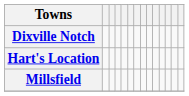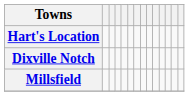 <table class="wikitable sortable" style=margin:auto;margin:auto>
 <tr valign=bottom>
 <th>Towns</th>
 <th></th>
 <th></th>
 <th></th>
 <th></th>
 <th></th>
 <th></th>
 <th></th>
 <th></th>
 <th></th>
 <th></th>
 <th></th>
 <th></th>
 <th></th>
 </tr>
 <tr>
-<th><a href='#'>Dixville Notch</a></th>
+<th><a href='#'>Hart's Location</a></th>
 <td></td>
 <td></td>
 <td></td>
 <td></td>
 <td></td>
 <td></td>
 <td></td>
 <td></td>
 <td></td>
 <td></td>
 <td></td>
 <td></td>
 <td></td>
 </tr>
 <tr>
-<th><a href='#'>Hart's Location</a></th>
+<th><a href='#'>Dixville Notch</a></th>
 <td></td>
 <td></td>
 <td></td>
 <td></td>
 <td></td>
 <td></td>
 <td></td>
 <td></td>
 <td></td>
 <td></td>
 <td></td>
 <td></td>
 <td></td>
 </tr>
 <tr>
 <th><a href='#'>Millsfield</a></th>
 <td></td>
 <td></td>
 <td></td>
 <td></td>
 <td></td>
 <td></td>
 <td></td>
 <td></td>
 <td></td>
 <td></td>
 <td></td>
 <td></td>
 <td></td>
 </tr>
 <tr>
 </tr>
 </table>
